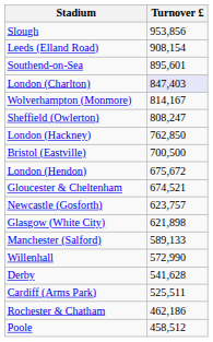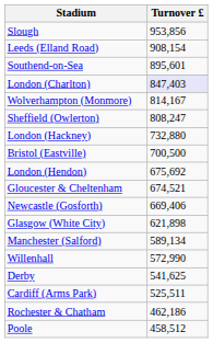 <table class="wikitable">
 <tr>
 <th width=200>Stadium</th>
 <th width=80>Turnover £</th>
 </tr>
 <tr>
 <td><a href='#'>Slough</a></td>
 <td>953,856</td>
 </tr>
 <tr>
 <td><a href='#'>Leeds (Elland Road)</a></td>
 <td>908,154</td>
 </tr>
 <tr>
 <td><a href='#'>Southend-on-Sea</a></td>
 <td>895,601</td>
 </tr>
 <tr>
 <td><a href='#'>London (Charlton)</a></td>
 <td style="background: lavender;">847,403</td>
 </tr>
 <tr>
 <td><a href='#'>Wolverhampton (Monmore)</a></td>
 <td>814,167</td>
 </tr>
 <tr>
 <td><a href='#'>Sheffield (Owlerton)</a></td>
 <td>808,247</td>
 </tr>
 <tr>
 <td><a href='#'>London (Hackney)</a></td>
-<td>762,850</td>
+<td>732,880</td>
 </tr>
 <tr>
 <td><a href='#'>Bristol (Eastville)</a></td>
 <td>700,500</td>
 </tr>
 <tr>
 <td><a href='#'>London (Hendon)</a></td>
-<td>675,672</td>
+<td>675,692</td>
 </tr>
 <tr>
 <td><a href='#'>Gloucester & Cheltenham</a></td>
 <td>674,521</td>
 </tr>
 <tr>
 <td><a href='#'>Newcastle (Gosforth)</a></td>
-<td>623,757</td>
+<td>669,406</td>
 </tr>
 <tr>
 <td><a href='#'>Glasgow (White City)</a></td>
 <td>621,898</td>
 </tr>
 <tr>
 <td><a href='#'>Manchester (Salford)</a></td>
-<td>589,133</td>
+<td>589,134</td>
 </tr>
 <tr>
 <td><a href='#'>Willenhall</a></td>
 <td>572,990</td>
 </tr>
 <tr>
 <td><a href='#'>Derby</a></td>
-<td>541,628</td>
+<td>541,625</td>
 </tr>
 <tr>
 <td><a href='#'>Cardiff (Arms Park)</a></td>
 <td>525,511</td>
 </tr>
 <tr>
 <td><a href='#'>Rochester & Chatham</a></td>
 <td>462,186</td>
 </tr>
 <tr>
 <td><a href='#'>Poole</a></td>
 <td>458,512</td>
 </tr>
 </table>
